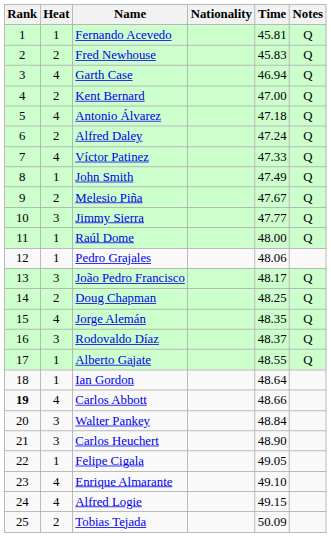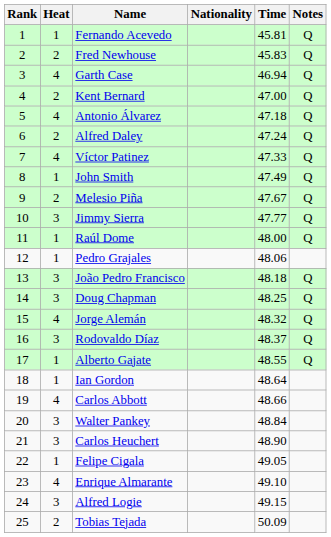 <table class="wikitable sortable" style="text-align:center">
 <tr>
 <th>Rank</th>
 <th>Heat</th>
 <th>Name</th>
 <th>Nationality</th>
 <th>Time</th>
 <th>Notes</th>
 </tr>
 <tr bgcolor=ccffcc>
 <td>1</td>
 <td>1</td>
 <td align=left><a href='#'>Fernando Acevedo</a></td>
 <td align=left></td>
 <td>45.81</td>
 <td>Q</td>
 </tr>
 <tr bgcolor=ccffcc>
 <td>2</td>
 <td>2</td>
 <td align=left><a href='#'>Fred Newhouse</a></td>
 <td align=left></td>
 <td>45.83</td>
 <td>Q</td>
 </tr>
 <tr bgcolor=ccffcc>
 <td>3</td>
 <td>4</td>
 <td align=left><a href='#'>Garth Case</a></td>
 <td align=left></td>
 <td>46.94</td>
 <td>Q</td>
 </tr>
 <tr bgcolor=ccffcc>
 <td>4</td>
 <td>2</td>
 <td align=left><a href='#'>Kent Bernard</a></td>
 <td align=left></td>
 <td>47.00</td>
 <td>Q</td>
 </tr>
 <tr bgcolor=ccffcc>
 <td>5</td>
 <td>4</td>
 <td align=left><a href='#'>Antonio Álvarez</a></td>
 <td align=left></td>
 <td>47.18</td>
 <td>Q</td>
 </tr>
 <tr bgcolor=ccffcc>
 <td>6</td>
 <td>2</td>
 <td align=left><a href='#'>Alfred Daley</a></td>
 <td align=left></td>
 <td>47.24</td>
 <td>Q</td>
 </tr>
 <tr bgcolor=ccffcc>
 <td>7</td>
 <td>4</td>
 <td align=left><a href='#'>Víctor Patinez</a></td>
 <td align=left></td>
 <td>47.33</td>
 <td>Q</td>
 </tr>
 <tr bgcolor=ccffcc>
 <td>8</td>
 <td>1</td>
 <td align=left><a href='#'>John Smith</a></td>
 <td align=left></td>
 <td>47.49</td>
 <td>Q</td>
 </tr>
 <tr bgcolor=ccffcc>
 <td>9</td>
 <td>2</td>
 <td align=left><a href='#'>Melesio Piña</a></td>
 <td align=left></td>
 <td>47.67</td>
 <td>Q</td>
 </tr>
 <tr bgcolor=ccffcc>
 <td>10</td>
 <td>3</td>
 <td align=left><a href='#'>Jimmy Sierra</a></td>
 <td align=left></td>
 <td>47.77</td>
 <td>Q</td>
 </tr>
 <tr bgcolor=ccffcc>
 <td>11</td>
 <td>1</td>
 <td align=left><a href='#'>Raúl Dome</a></td>
 <td align=left></td>
 <td>48.00</td>
 <td>Q</td>
 </tr>
 <tr>
 <td>12</td>
 <td>1</td>
 <td align=left><a href='#'>Pedro Grajales</a></td>
 <td align=left></td>
 <td>48.06</td>
 <td></td>
 </tr>
 <tr bgcolor=ccffcc>
 <td>13</td>
 <td>3</td>
 <td align=left><a href='#'>João Pedro Francisco</a></td>
 <td align=left></td>
-<td>48.17</td>
+<td>48.18</td>
 <td>Q</td>
 </tr>
 <tr bgcolor=ccffcc>
 <td>14</td>
-<td>2</td>
+<td>3</td>
 <td align=left><a href='#'>Doug Chapman</a></td>
 <td align=left></td>
 <td>48.25</td>
 <td>Q</td>
 </tr>
 <tr bgcolor=ccffcc>
 <td>15</td>
 <td>4</td>
 <td align=left><a href='#'>Jorge Alemán</a></td>
 <td align=left></td>
-<td>48.35</td>
+<td>48.32</td>
 <td>Q</td>
 </tr>
 <tr bgcolor=ccffcc>
 <td>16</td>
 <td>3</td>
 <td align=left><a href='#'>Rodovaldo Díaz</a></td>
 <td align=left></td>
 <td>48.37</td>
 <td>Q</td>
 </tr>
 <tr bgcolor=ccffcc>
 <td>17</td>
 <td>1</td>
 <td align=left><a href='#'>Alberto Gajate</a></td>
 <td align=left></td>
 <td>48.55</td>
 <td>Q</td>
 </tr>
 <tr>
 <td>18</td>
 <td>1</td>
 <td align=left><a href='#'>Ian Gordon</a></td>
 <td align=left></td>
 <td>48.64</td>
 <td></td>
 </tr>
 <tr>
-<td><strong>19</strong></td>
+<td>19</td>
 <td>4</td>
 <td align=left><a href='#'>Carlos Abbott</a></td>
 <td align=left></td>
 <td>48.66</td>
 <td></td>
 </tr>
 <tr>
 <td>20</td>
 <td>3</td>
 <td align=left><a href='#'>Walter Pankey</a></td>
 <td align=left></td>
 <td>48.84</td>
 <td></td>
 </tr>
 <tr>
 <td>21</td>
 <td>3</td>
 <td align=left><a href='#'>Carlos Heuchert</a></td>
 <td align=left></td>
 <td>48.90</td>
 <td></td>
 </tr>
 <tr>
 <td>22</td>
 <td>1</td>
 <td align=left><a href='#'>Felipe Cigala</a></td>
 <td align=left></td>
 <td>49.05</td>
 <td></td>
 </tr>
 <tr>
 <td>23</td>
 <td>4</td>
 <td align=left><a href='#'>Enrique Almarante</a></td>
 <td align=left></td>
 <td>49.10</td>
 <td></td>
 </tr>
 <tr>
 <td>24</td>
-<td>4</td>
+<td>3</td>
 <td align=left><a href='#'>Alfred Logie</a></td>
 <td align=left></td>
 <td>49.15</td>
 <td></td>
 </tr>
 <tr>
 <td>25</td>
 <td>2</td>
 <td align=left><a href='#'>Tobias Tejada</a></td>
 <td align=left></td>
 <td>50.09</td>
 <td></td>
 </tr>
 </table>
